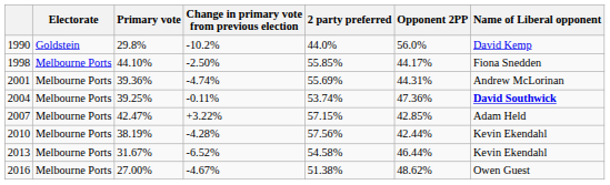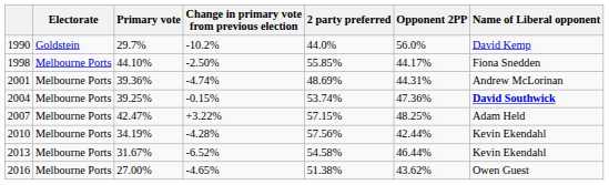 <table class="wikitable">
 <tr>
 <th></th>
 <th>Electorate</th>
 <th>Primary vote</th>
 <th>Change in primary vote<br>from previous election</th>
 <th>2 party preferred</th>
 <th>Opponent 2PP</th>
 <th>Name of Liberal opponent</th>
 </tr>
 <tr>
 <td>1990</td>
 <td><a href='#'>Goldstein</a></td>
-<td>29.8%</td>
+<td>29.7%</td>
 <td>-10.2%</td>
 <td>44.0%</td>
 <td>56.0%</td>
 <td><a href='#'>David Kemp</a></td>
 </tr>
 <tr>
 <td>1998</td>
 <td><a href='#'>Melbourne Ports</a></td>
 <td>44.10%</td>
 <td>-2.50%</td>
 <td>55.85%</td>
 <td>44.17%</td>
 <td>Fiona Snedden</td>
 </tr>
 <tr>
 <td>2001</td>
 <td>Melbourne Ports</td>
 <td>39.36%</td>
 <td>-4.74%</td>
-<td>55.69%</td>
+<td>48.69%</td>
 <td>44.31%</td>
 <td>Andrew McLorinan</td>
 </tr>
 <tr>
 <td>2004</td>
 <td>Melbourne Ports</td>
 <td>39.25%</td>
-<td>-0.11%</td>
+<td>-0.15%</td>
 <td>53.74%</td>
 <td>47.36%</td>
 <td><strong><a href='#'>David Southwick</a></strong></td>
 </tr>
 <tr>
 <td>2007</td>
 <td>Melbourne Ports</td>
 <td>42.47%</td>
 <td>+3.22%</td>
 <td>57.15%</td>
-<td>42.85%</td>
+<td>48.25%</td>
 <td>Adam Held</td>
 </tr>
 <tr>
 <td>2010</td>
 <td>Melbourne Ports</td>
-<td>38.19%</td>
+<td>34.19%</td>
 <td>-4.28%</td>
 <td>57.56%</td>
 <td>42.44%</td>
 <td>Kevin Ekendahl</td>
 </tr>
 <tr>
 <td>2013</td>
 <td>Melbourne Ports</td>
 <td>31.67%</td>
 <td>-6.52%</td>
 <td>54.58%</td>
 <td>46.44%</td>
 <td>Kevin Ekendahl</td>
 </tr>
 <tr>
 <td>2016</td>
 <td>Melbourne Ports</td>
 <td>27.00%</td>
-<td>-4.67%</td>
+<td>-4.65%</td>
 <td>51.38%</td>
-<td>48.62%</td>
+<td>43.62%</td>
 <td>Owen Guest</td>
 </tr>
 </table>
